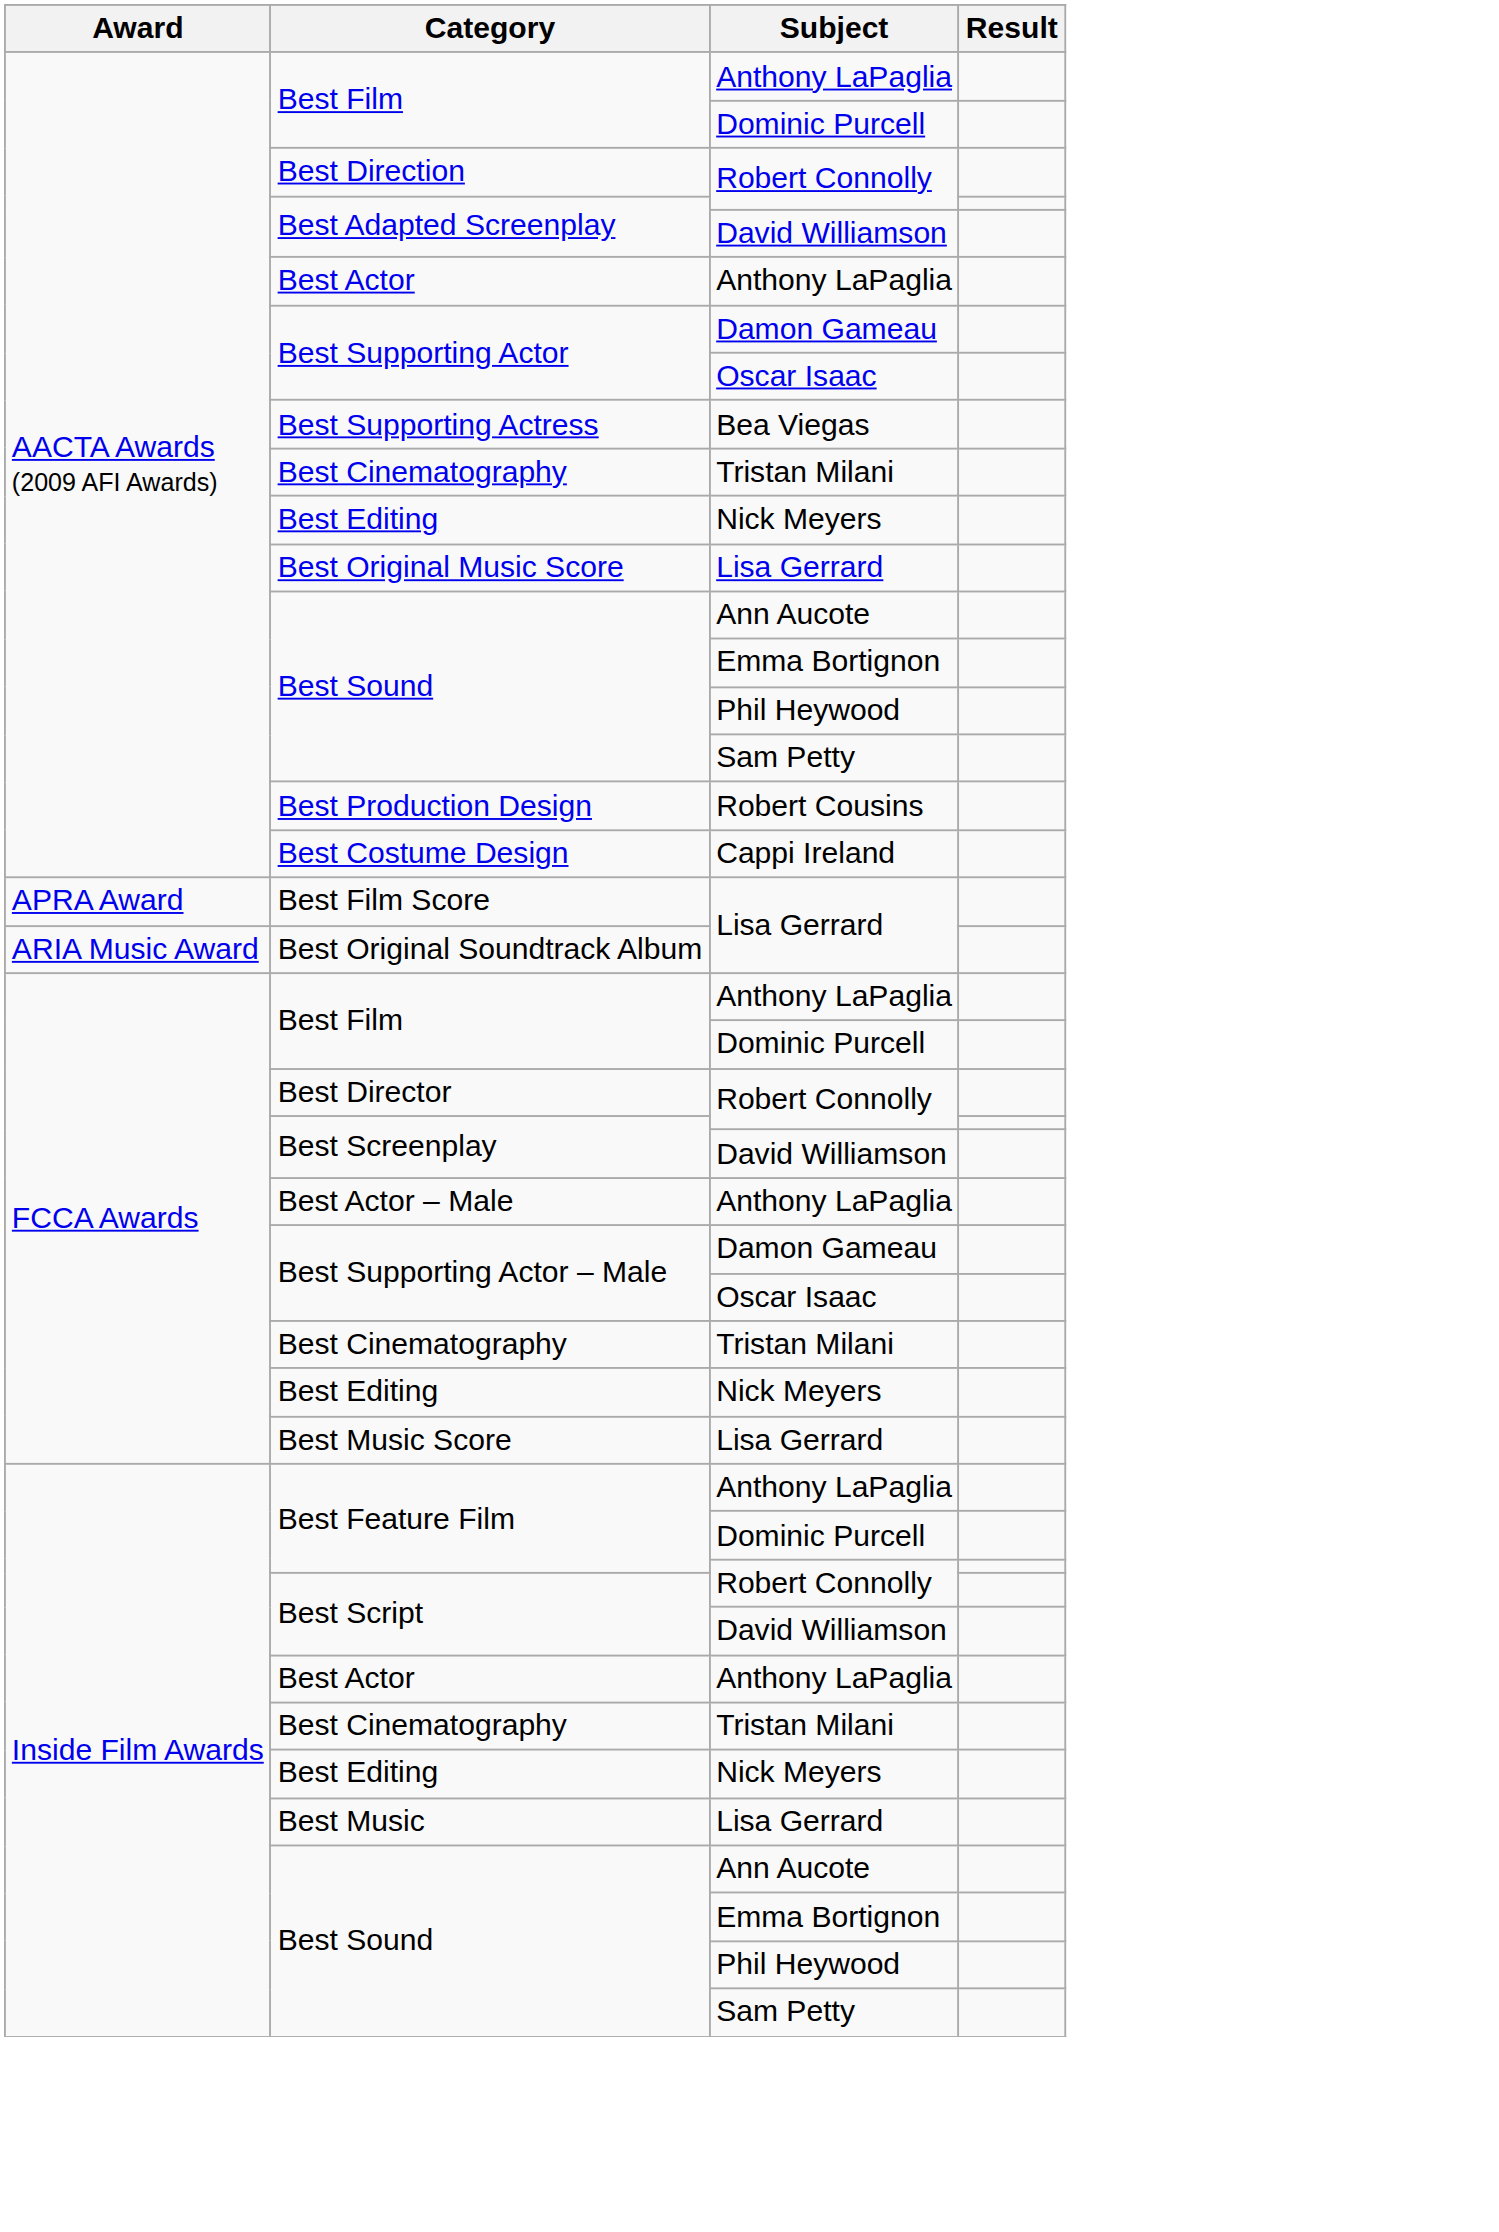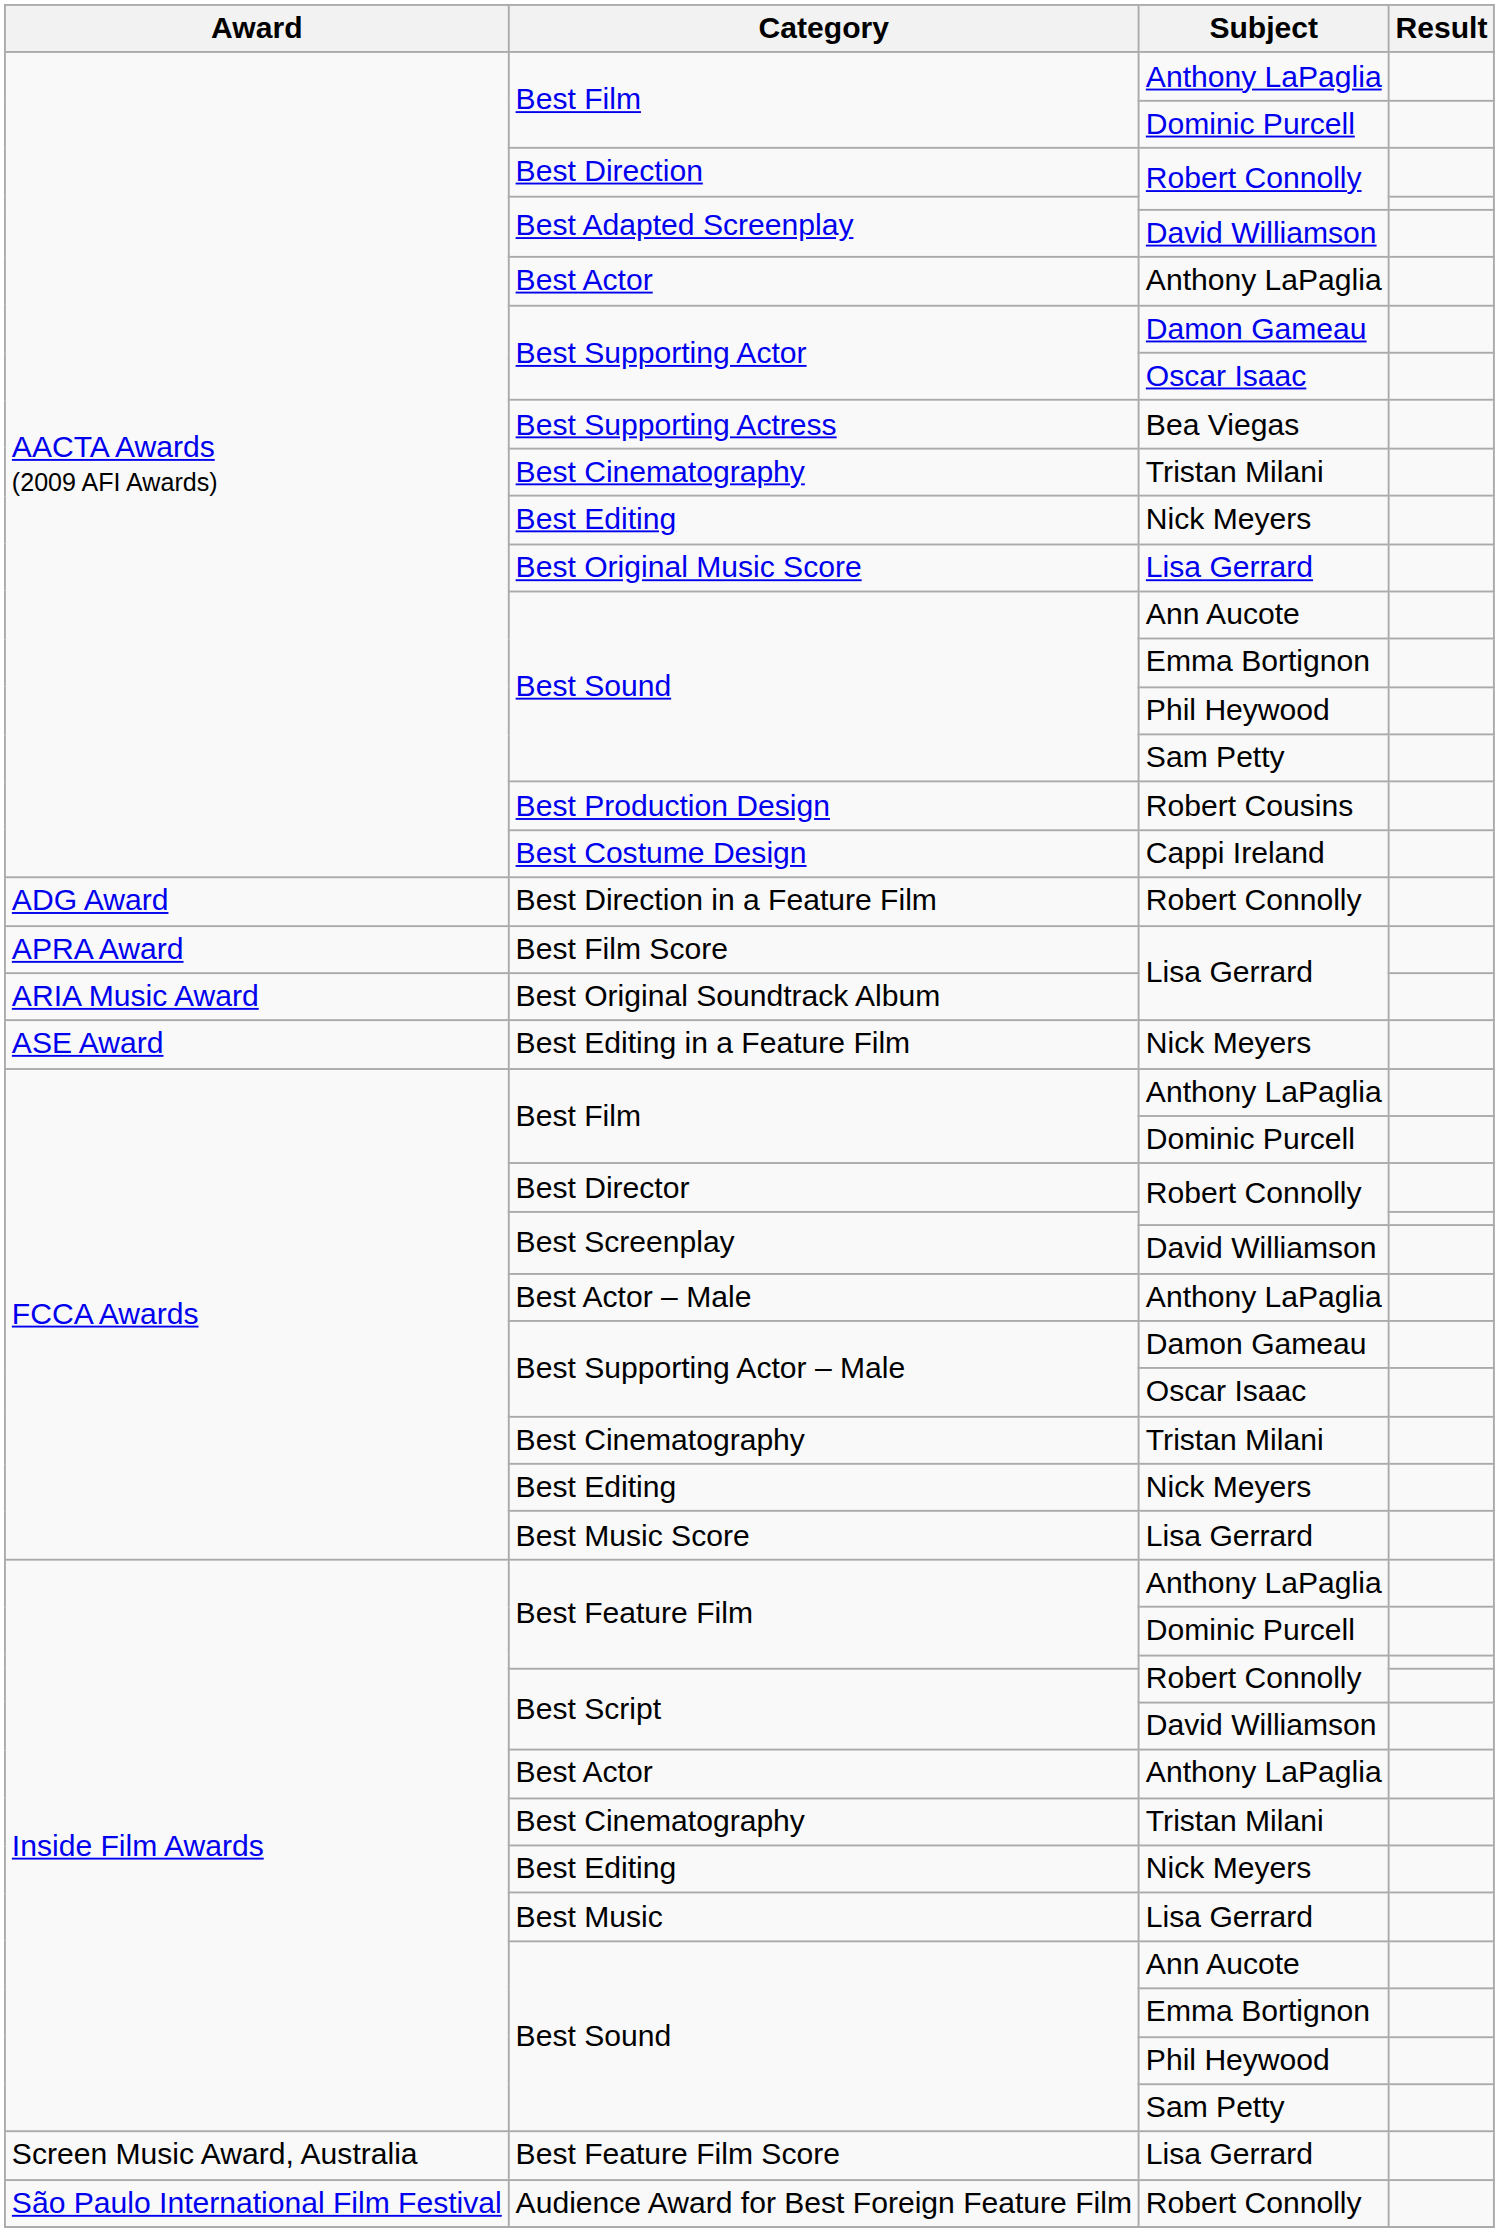 <table class="wikitable">
 <tr>
 <th>Award</th>
 <th>Category</th>
 <th>Subject</th>
 <th>Result</th>
 </tr>
 <tr>
 <td rowspan=18><a href='#'>AACTA Awards</a><br><small>(2009 AFI Awards)</small></td>
 <td rowspan=2><a href='#'>Best Film</a></td>
 <td><a href='#'>Anthony LaPaglia</a></td>
 <td></td>
 </tr>
 <tr>
 <td><a href='#'>Dominic Purcell</a></td>
 <td></td>
 </tr>
 <tr>
 <td><a href='#'>Best Direction</a></td>
 <td rowspan=2><a href='#'>Robert Connolly</a></td>
 <td></td>
 </tr>
 <tr>
 <td rowspan=2><a href='#'>Best Adapted Screenplay</a></td>
 <td></td>
 </tr>
 <tr>
 <td><a href='#'>David Williamson</a></td>
 <td></td>
 </tr>
 <tr>
 <td><a href='#'>Best Actor</a></td>
 <td>Anthony LaPaglia</td>
 <td></td>
 </tr>
 <tr>
 <td rowspan=2><a href='#'>Best Supporting Actor</a></td>
 <td><a href='#'>Damon Gameau</a></td>
 <td></td>
 </tr>
 <tr>
 <td><a href='#'>Oscar Isaac</a></td>
 <td></td>
 </tr>
 <tr>
 <td><a href='#'>Best Supporting Actress</a></td>
 <td>Bea Viegas</td>
 <td></td>
 </tr>
 <tr>
 <td><a href='#'>Best Cinematography</a></td>
 <td>Tristan Milani</td>
 <td></td>
 </tr>
 <tr>
 <td><a href='#'>Best Editing</a></td>
 <td>Nick Meyers</td>
 <td></td>
 </tr>
 <tr>
 <td><a href='#'>Best Original Music Score</a></td>
 <td><a href='#'>Lisa Gerrard</a></td>
 <td></td>
 </tr>
 <tr>
 <td rowspan=4><a href='#'>Best Sound</a></td>
 <td>Ann Aucote</td>
 <td></td>
 </tr>
 <tr>
 <td>Emma Bortignon</td>
 <td></td>
 </tr>
 <tr>
 <td>Phil Heywood</td>
 <td></td>
 </tr>
 <tr>
 <td>Sam Petty</td>
 <td></td>
 </tr>
 <tr>
 <td><a href='#'>Best Production Design</a></td>
 <td>Robert Cousins</td>
 <td></td>
 </tr>
 <tr>
 <td><a href='#'>Best Costume Design</a></td>
 <td>Cappi Ireland</td>
 <td></td>
 </tr>
 <tr>
+<td><a href='#'>ADG Award</a></td>
+<td>Best Direction in a Feature Film</td>
+<td>Robert Connolly</td>
+<td></td>
+</tr>
+<tr>
 <td><a href='#'>APRA Award</a></td>
 <td>Best Film Score</td>
 <td rowspan=2>Lisa Gerrard</td>
 <td></td>
 </tr>
 <tr>
 <td><a href='#'>ARIA Music Award</a></td>
 <td>Best Original Soundtrack Album</td>
+<td></td>
+</tr>
+<tr>
+<td><a href='#'>ASE Award</a></td>
+<td>Best Editing in a Feature Film</td>
+<td>Nick Meyers</td>
 <td></td>
 </tr>
 <tr>
 <td rowspan=11><a href='#'>FCCA Awards</a></td>
 <td rowspan=2>Best Film</td>
 <td>Anthony LaPaglia</td>
 <td></td>
 </tr>
 <tr>
 <td>Dominic Purcell</td>
 <td></td>
 </tr>
 <tr>
 <td>Best Director</td>
 <td rowspan=2>Robert Connolly</td>
 <td></td>
 </tr>
 <tr>
 <td rowspan=2>Best Screenplay</td>
 <td></td>
 </tr>
 <tr>
 <td>David Williamson</td>
 <td></td>
 </tr>
 <tr>
 <td>Best Actor – Male</td>
 <td>Anthony LaPaglia</td>
 <td></td>
 </tr>
 <tr>
 <td rowspan=2>Best Supporting Actor – Male</td>
 <td>Damon Gameau</td>
 <td></td>
 </tr>
 <tr>
 <td>Oscar Isaac</td>
 <td></td>
 </tr>
 <tr>
 <td>Best Cinematography</td>
 <td>Tristan Milani</td>
 <td></td>
 </tr>
 <tr>
 <td>Best Editing</td>
 <td>Nick Meyers</td>
 <td></td>
 </tr>
 <tr>
 <td>Best Music Score</td>
 <td>Lisa Gerrard</td>
 <td></td>
 </tr>
 <tr>
 <td rowspan=13><a href='#'>Inside Film Awards</a></td>
 <td rowspan=3>Best Feature Film</td>
 <td>Anthony LaPaglia</td>
 <td></td>
 </tr>
 <tr>
 <td>Dominic Purcell</td>
 <td></td>
 </tr>
 <tr>
 <td rowspan=2>Robert Connolly</td>
 <td></td>
 </tr>
 <tr>
 <td rowspan=2>Best Script</td>
 <td></td>
 </tr>
 <tr>
 <td>David Williamson</td>
 <td></td>
 </tr>
 <tr>
 <td>Best Actor</td>
 <td>Anthony LaPaglia</td>
 <td></td>
 </tr>
 <tr>
 <td>Best Cinematography</td>
 <td>Tristan Milani</td>
 <td></td>
 </tr>
 <tr>
 <td>Best Editing</td>
 <td>Nick Meyers</td>
 <td></td>
 </tr>
 <tr>
 <td>Best Music</td>
 <td>Lisa Gerrard</td>
 <td></td>
 </tr>
 <tr>
 <td rowspan=4>Best Sound</td>
 <td>Ann Aucote</td>
 <td></td>
 </tr>
 <tr>
 <td>Emma Bortignon</td>
 <td></td>
 </tr>
 <tr>
 <td>Phil Heywood</td>
 <td></td>
 </tr>
 <tr>
 <td>Sam Petty</td>
 <td></td>
 </tr>
 <tr>
+<td>Screen Music Award, Australia</td>
+<td>Best Feature Film Score</td>
+<td>Lisa Gerrard</td>
+<td></td>
+</tr>
+<tr>
+<td><a href='#'>São Paulo International Film Festival</a></td>
+<td>Audience Award for Best Foreign Feature Film</td>
+<td>Robert Connolly</td>
+<td></td>
+</tr>
+<tr>
 </tr>
 </table>
